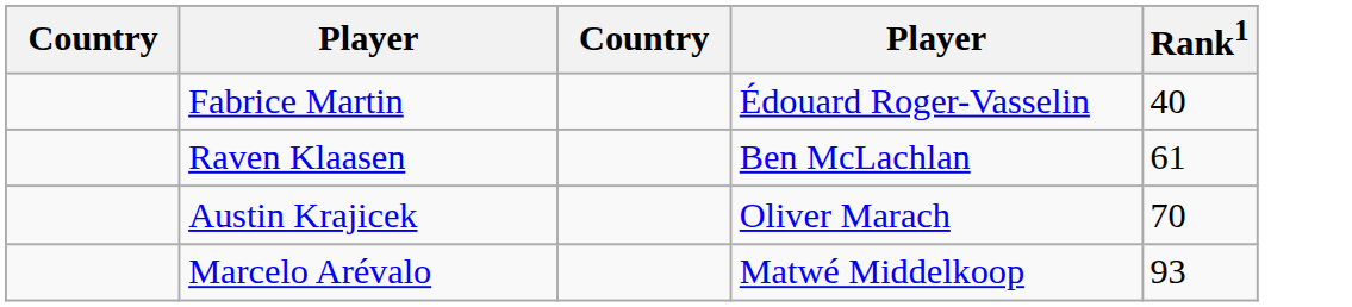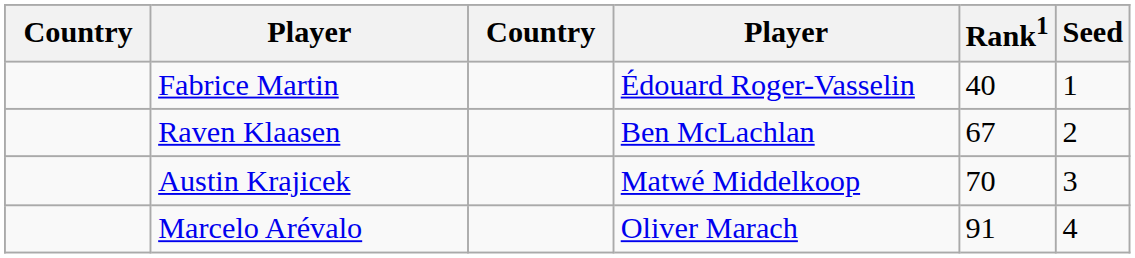 <table class="wikitable">
 <tr>
 <th width="70">Country</th>
 <th width="160">Player</th>
 <th width="70">Country</th>
 <th width="175">Player</th>
 <th>Rank<sup>1</sup></th>
+<th>Seed</th>
 </tr>
 <tr>
 <td></td>
 <td><a href='#'>Fabrice Martin</a></td>
 <td></td>
 <td><a href='#'>Édouard Roger-Vasselin</a></td>
 <td>40</td>
+<td>1</td>
 </tr>
 <tr>
 <td></td>
 <td><a href='#'>Raven Klaasen</a></td>
 <td></td>
 <td><a href='#'>Ben McLachlan</a></td>
-<td>61</td>
+<td>67</td>
+<td>2</td>
 </tr>
 <tr>
 <td></td>
 <td><a href='#'>Austin Krajicek</a></td>
 <td></td>
-<td><a href='#'>Oliver Marach</a></td>
+<td><a href='#'>Matwé Middelkoop</a></td>
 <td>70</td>
+<td>3</td>
 </tr>
 <tr>
 <td></td>
 <td><a href='#'>Marcelo Arévalo</a></td>
 <td></td>
-<td><a href='#'>Matwé Middelkoop</a></td>
-<td>93</td>
+<td><a href='#'>Oliver Marach</a></td>
+<td>91</td>
+<td>4</td>
 </tr>
 </table>
